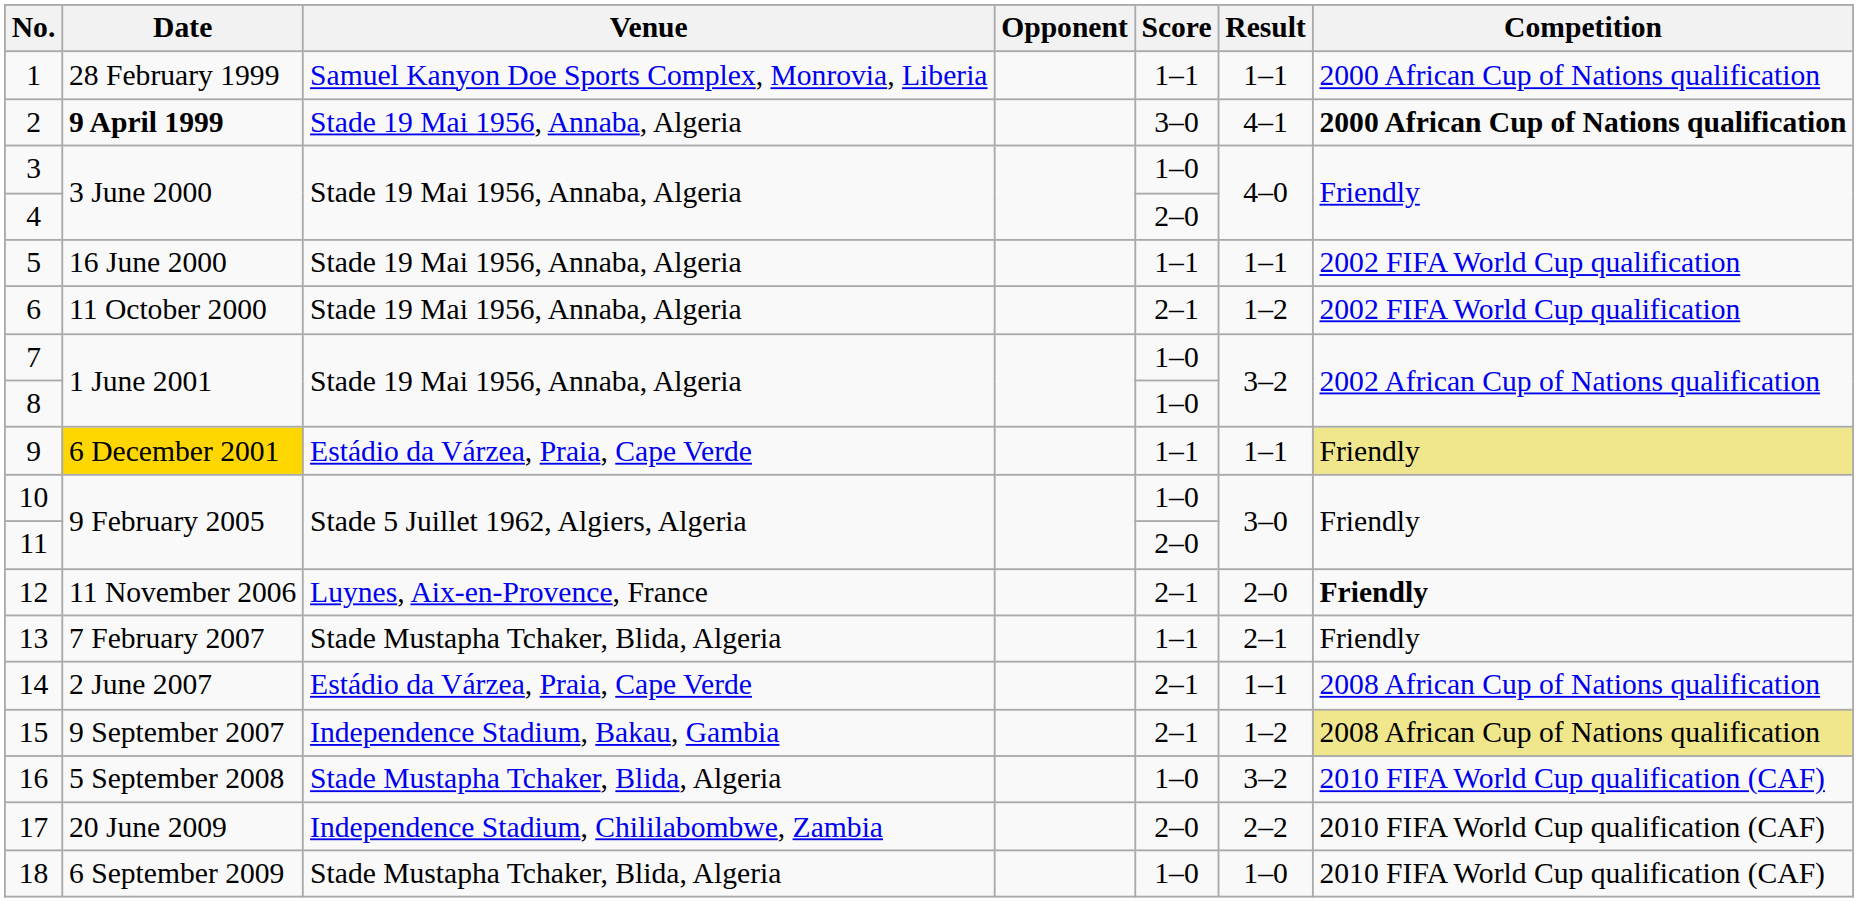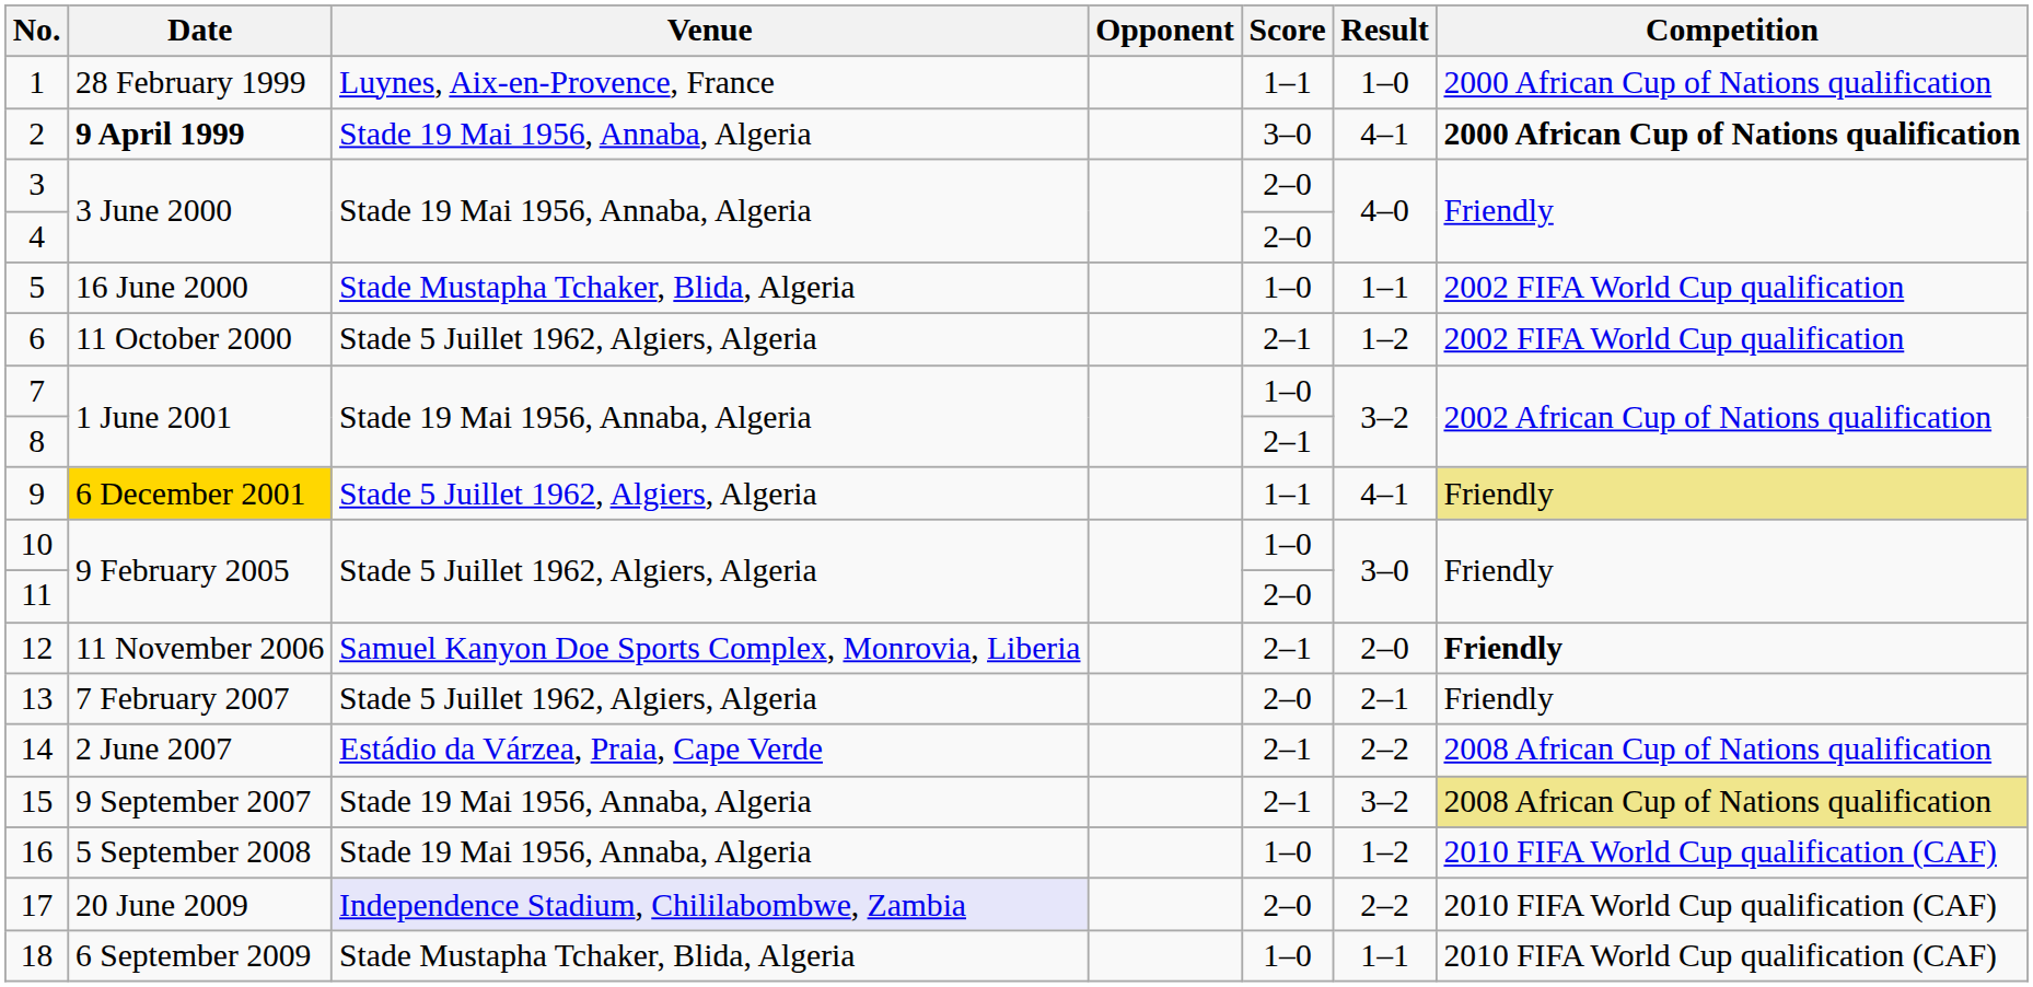 <table class="wikitable sortable">
 <tr>
 <th scope="col">No.</th>
 <th scope="col">Date</th>
 <th scope="col">Venue</th>
 <th scope="col">Opponent</th>
 <th scope="col">Score</th>
 <th scope="col">Result</th>
 <th scope="col">Competition</th>
 </tr>
 <tr>
 <td align="center">1</td>
 <td>28 February 1999</td>
-<td><a href='#'>Samuel Kanyon Doe Sports Complex</a>, <a href='#'>Monrovia</a>, <a href='#'>Liberia</a></td>
+<td><a href='#'>Luynes</a>, <a href='#'>Aix-en-Provence</a>, France</td>
 <td></td>
 <td align="center">1–1</td>
-<td align="center">1–1</td>
+<td align="center">1–0</td>
 <td><a href='#'>2000 African Cup of Nations qualification</a></td>
 </tr>
 <tr>
 <td align="center">2</td>
 <td><strong>9 April 1999</strong></td>
 <td><a href='#'>Stade 19 Mai 1956</a>, <a href='#'>Annaba</a>, Algeria</td>
 <td></td>
 <td align="center">3–0</td>
 <td align="center">4–1</td>
 <td><strong>2000 African Cup of Nations qualification</strong></td>
 </tr>
 <tr>
 <td align="center">3</td>
 <td rowspan="2">3 June 2000</td>
 <td rowspan="2">Stade 19 Mai 1956, Annaba, Algeria</td>
 <td rowspan="2"></td>
-<td align="center">1–0</td>
+<td align="center">2–0</td>
 <td rowspan="2" align="center">4–0</td>
 <td rowspan="2"><a href='#'>Friendly</a></td>
 </tr>
 <tr>
 <td align="center">4</td>
 <td align="center">2–0</td>
 </tr>
 <tr>
 <td align="center">5</td>
 <td>16 June 2000</td>
-<td>Stade 19 Mai 1956, Annaba, Algeria</td>
+<td><a href='#'>Stade Mustapha Tchaker</a>, <a href='#'>Blida</a>, Algeria</td>
 <td></td>
-<td align="center">1–1</td>
+<td align="center">1–0</td>
 <td align="center">1–1</td>
 <td><a href='#'>2002 FIFA World Cup qualification</a></td>
 </tr>
 <tr>
 <td align="center">6</td>
 <td>11 October 2000</td>
-<td>Stade 19 Mai 1956, Annaba, Algeria</td>
+<td>Stade 5 Juillet 1962, Algiers, Algeria</td>
 <td></td>
 <td align="center">2–1</td>
 <td align="center">1–2</td>
 <td><a href='#'>2002 FIFA World Cup qualification</a></td>
 </tr>
 <tr>
 <td align="center">7</td>
 <td rowspan="2">1 June 2001</td>
 <td rowspan="2">Stade 19 Mai 1956, Annaba, Algeria</td>
 <td rowspan="2"></td>
 <td align="center">1–0</td>
 <td rowspan="2" align="center">3–2</td>
 <td rowspan="2"><a href='#'>2002 African Cup of Nations qualification</a></td>
 </tr>
 <tr>
 <td align="center">8</td>
-<td align="center">1–0</td>
+<td align="center">2–1</td>
 </tr>
 <tr>
 <td align="center">9</td>
 <td style="background: gold;">6 December 2001</td>
-<td><a href='#'>Estádio da Várzea</a>, <a href='#'>Praia</a>, <a href='#'>Cape Verde</a></td>
+<td><a href='#'>Stade 5 Juillet 1962</a>, <a href='#'>Algiers</a>, Algeria</td>
 <td></td>
 <td align="center">1–1</td>
-<td align="center">1–1</td>
+<td align="center">4–1</td>
 <td style="background: khaki;">Friendly</td>
 </tr>
 <tr>
 <td align="center">10</td>
 <td rowspan="2">9 February 2005</td>
 <td rowspan="2">Stade 5 Juillet 1962, Algiers, Algeria</td>
 <td rowspan="2"></td>
 <td align="center">1–0</td>
 <td rowspan="2" align="center">3–0</td>
 <td rowspan="2">Friendly</td>
 </tr>
 <tr>
 <td align="center">11</td>
 <td align="center">2–0</td>
 </tr>
 <tr>
 <td align="center">12</td>
 <td>11 November 2006</td>
-<td><a href='#'>Luynes</a>, <a href='#'>Aix-en-Provence</a>, France</td>
+<td><a href='#'>Samuel Kanyon Doe Sports Complex</a>, <a href='#'>Monrovia</a>, <a href='#'>Liberia</a></td>
 <td></td>
 <td align="center">2–1</td>
 <td align="center">2–0</td>
 <td><strong>Friendly</strong></td>
 </tr>
 <tr>
 <td align="center">13</td>
 <td>7 February 2007</td>
-<td>Stade Mustapha Tchaker, Blida, Algeria</td>
+<td>Stade 5 Juillet 1962, Algiers, Algeria</td>
 <td></td>
-<td align="center">1–1</td>
+<td align="center">2–0</td>
 <td align="center">2–1</td>
 <td>Friendly</td>
 </tr>
 <tr>
 <td align="center">14</td>
 <td>2 June 2007</td>
 <td><a href='#'>Estádio da Várzea</a>, <a href='#'>Praia</a>, <a href='#'>Cape Verde</a></td>
 <td></td>
 <td align="center">2–1</td>
-<td align="center">1–1</td>
+<td align="center">2–2</td>
 <td><a href='#'>2008 African Cup of Nations qualification</a></td>
 </tr>
 <tr>
 <td align="center">15</td>
 <td>9 September 2007</td>
-<td><a href='#'>Independence Stadium</a>, <a href='#'>Bakau</a>, <a href='#'>Gambia</a></td>
+<td>Stade 19 Mai 1956, Annaba, Algeria</td>
 <td></td>
 <td align="center">2–1</td>
-<td align="center">1–2</td>
+<td align="center">3–2</td>
 <td style="background: khaki;">2008 African Cup of Nations qualification</td>
 </tr>
 <tr>
 <td align="center">16</td>
 <td>5 September 2008</td>
-<td><a href='#'>Stade Mustapha Tchaker</a>, <a href='#'>Blida</a>, Algeria</td>
+<td>Stade 19 Mai 1956, Annaba, Algeria</td>
 <td></td>
 <td align="center">1–0</td>
-<td align="center">3–2</td>
+<td align="center">1–2</td>
 <td><a href='#'>2010 FIFA World Cup qualification (CAF)</a></td>
 </tr>
 <tr>
 <td align="center">17</td>
 <td>20 June 2009</td>
-<td><a href='#'>Independence Stadium</a>, <a href='#'>Chililabombwe</a>, <a href='#'>Zambia</a></td>
+<td style="background: lavender;"><a href='#'>Independence Stadium</a>, <a href='#'>Chililabombwe</a>, <a href='#'>Zambia</a></td>
 <td></td>
 <td align="center">2–0</td>
 <td align="center">2–2</td>
 <td>2010 FIFA World Cup qualification (CAF)</td>
 </tr>
 <tr>
 <td align="center">18</td>
 <td>6 September 2009</td>
 <td>Stade Mustapha Tchaker, Blida, Algeria</td>
 <td></td>
 <td align="center">1–0</td>
-<td align="center">1–0</td>
+<td align="center">1–1</td>
 <td>2010 FIFA World Cup qualification (CAF)</td>
 </tr>
 </table>
